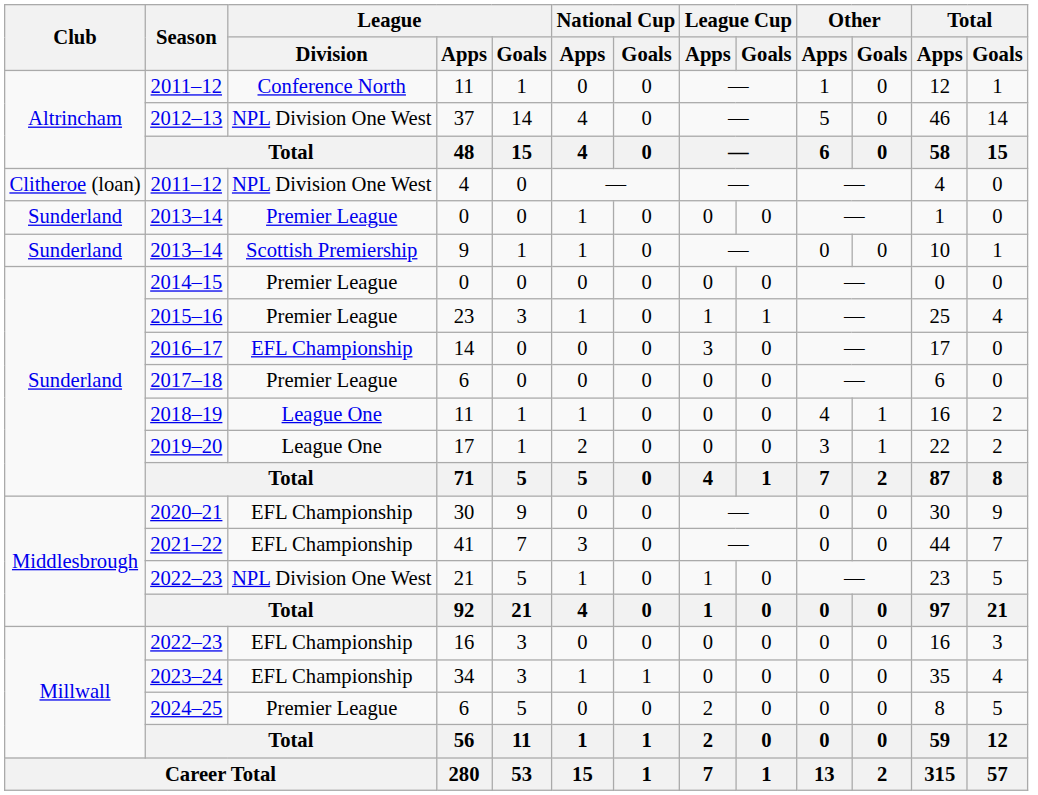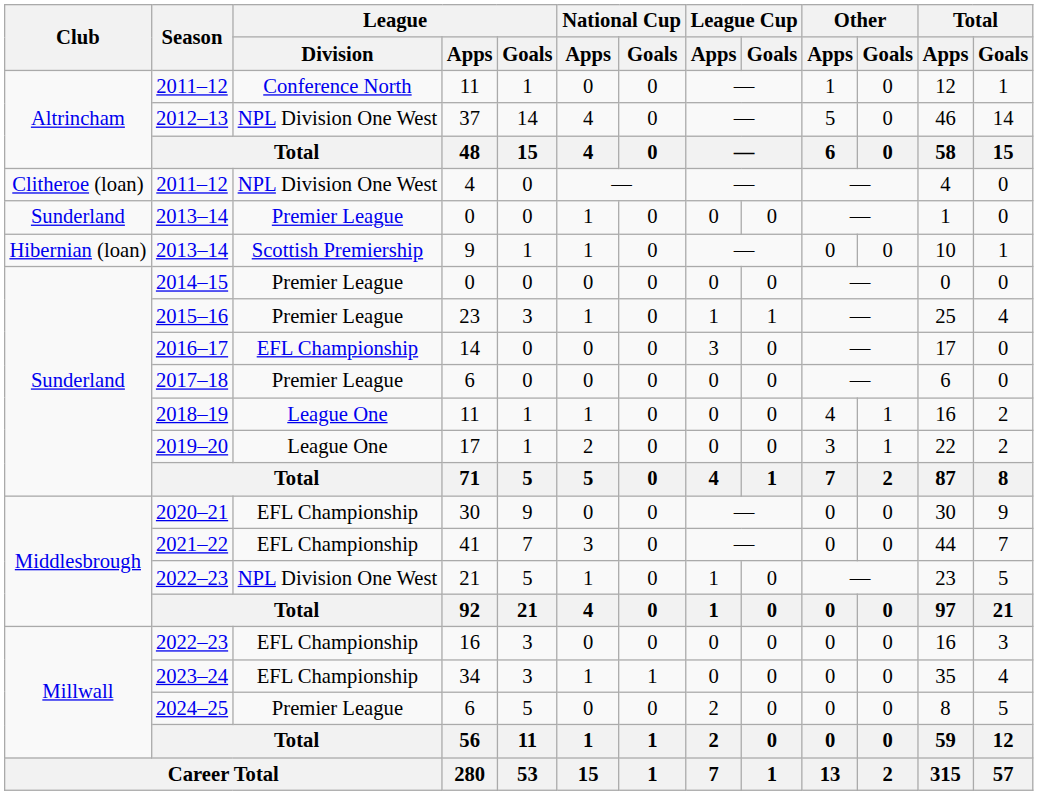 <table class=wikitable style=text-align:center>
 <tr>
 <th rowspan=2>Club</th>
 <th rowspan=2>Season</th>
 <th colspan=3>League</th>
 <th colspan=2>National Cup</th>
 <th colspan=2>League Cup</th>
 <th colspan=2>Other</th>
 <th colspan=2>Total</th>
 </tr>
 <tr>
 <th>Division</th>
 <th>Apps</th>
 <th>Goals</th>
 <th>Apps</th>
 <th>Goals</th>
 <th>Apps</th>
 <th>Goals</th>
 <th>Apps</th>
 <th>Goals</th>
 <th>Apps</th>
 <th>Goals</th>
 </tr>
 <tr>
 <td rowspan=3><a href='#'>Altrincham</a></td>
 <td><a href='#'>2011–12</a></td>
 <td><a href='#'>Conference North</a></td>
 <td>11</td>
 <td>1</td>
 <td>0</td>
 <td>0</td>
 <td colspan=2>—</td>
 <td>1</td>
 <td>0</td>
 <td>12</td>
 <td>1</td>
 </tr>
 <tr>
 <td><a href='#'>2012–13</a></td>
 <td><a href='#'>NPL</a> Division One West</td>
 <td>37</td>
 <td>14</td>
 <td>4</td>
 <td>0</td>
 <td colspan=2>—</td>
 <td>5</td>
 <td>0</td>
 <td>46</td>
 <td>14</td>
 </tr>
 <tr>
 <th colspan=2>Total</th>
 <th>48</th>
 <th>15</th>
 <th>4</th>
 <th>0</th>
 <th colspan=2>—</th>
 <th>6</th>
 <th>0</th>
 <th>58</th>
 <th>15</th>
 </tr>
 <tr>
 <td><a href='#'>Clitheroe</a> (loan)</td>
 <td><a href='#'>2011–12</a></td>
 <td><a href='#'>NPL</a> Division One West</td>
 <td>4</td>
 <td>0</td>
 <td colspan=2>—</td>
 <td colspan=2>—</td>
 <td colspan=2>—</td>
 <td>4</td>
 <td>0</td>
 </tr>
 <tr>
 <td rowspan=1><a href='#'>Sunderland</a></td>
 <td><a href='#'>2013–14</a></td>
 <td><a href='#'>Premier League</a></td>
 <td>0</td>
 <td>0</td>
 <td>1</td>
 <td>0</td>
 <td>0</td>
 <td>0</td>
 <td colspan=2>—</td>
 <td>1</td>
 <td>0</td>
 </tr>
 <tr>
-<td rowspan=1><a href='#'>Sunderland</a></td>
+<td rowspan=1><a href='#'>Hibernian</a> (loan)</td>
 <td><a href='#'>2013–14</a></td>
 <td><a href='#'>Scottish Premiership</a></td>
 <td>9</td>
 <td>1</td>
 <td>1</td>
 <td>0</td>
 <td colspan=2>—</td>
 <td>0</td>
 <td>0</td>
 <td>10</td>
 <td>1</td>
 </tr>
 <tr>
 <td rowspan=7><a href='#'>Sunderland</a></td>
 <td><a href='#'>2014–15</a></td>
 <td>Premier League</td>
 <td>0</td>
 <td>0</td>
 <td>0</td>
 <td>0</td>
 <td>0</td>
 <td>0</td>
 <td colspan=2>—</td>
 <td>0</td>
 <td>0</td>
 </tr>
 <tr>
 <td><a href='#'>2015–16</a></td>
 <td>Premier League</td>
 <td>23</td>
 <td>3</td>
 <td>1</td>
 <td>0</td>
 <td>1</td>
 <td>1</td>
 <td colspan=2>—</td>
 <td>25</td>
 <td>4</td>
 </tr>
 <tr>
 <td><a href='#'>2016–17</a></td>
 <td><a href='#'>EFL Championship</a></td>
 <td>14</td>
 <td>0</td>
 <td>0</td>
 <td>0</td>
 <td>3</td>
 <td>0</td>
 <td colspan=2>—</td>
 <td>17</td>
 <td>0</td>
 </tr>
 <tr>
 <td><a href='#'>2017–18</a></td>
 <td>Premier League</td>
 <td>6</td>
 <td>0</td>
 <td>0</td>
 <td>0</td>
 <td>0</td>
 <td>0</td>
 <td colspan=2>—</td>
 <td>6</td>
 <td>0</td>
 </tr>
 <tr>
 <td><a href='#'>2018–19</a></td>
 <td><a href='#'>League One</a></td>
 <td>11</td>
 <td>1</td>
 <td>1</td>
 <td>0</td>
 <td>0</td>
 <td>0</td>
 <td>4</td>
 <td>1</td>
 <td>16</td>
 <td>2</td>
 </tr>
 <tr>
 <td><a href='#'>2019–20</a></td>
 <td>League One</td>
 <td>17</td>
 <td>1</td>
 <td>2</td>
 <td>0</td>
 <td>0</td>
 <td>0</td>
 <td>3</td>
 <td>1</td>
 <td>22</td>
 <td>2</td>
 </tr>
 <tr>
 <th colspan=2>Total</th>
 <th>71</th>
 <th>5</th>
 <th>5</th>
 <th>0</th>
 <th>4</th>
 <th>1</th>
 <th>7</th>
 <th>2</th>
 <th>87</th>
 <th>8</th>
 </tr>
 <tr>
 <td rowspan=4><a href='#'>Middlesbrough</a></td>
 <td><a href='#'>2020–21</a></td>
 <td>EFL Championship</td>
 <td>30</td>
 <td>9</td>
 <td>0</td>
 <td>0</td>
 <td colspan=2>—</td>
 <td>0</td>
 <td>0</td>
 <td>30</td>
 <td>9</td>
 </tr>
 <tr>
 <td><a href='#'>2021–22</a></td>
 <td>EFL Championship</td>
 <td>41</td>
 <td>7</td>
 <td>3</td>
 <td>0</td>
 <td colspan=2>—</td>
 <td>0</td>
 <td>0</td>
 <td>44</td>
 <td>7</td>
 </tr>
 <tr>
 <td><a href='#'>2022–23</a></td>
 <td><a href='#'>NPL</a> Division One West</td>
 <td>21</td>
 <td>5</td>
 <td>1</td>
 <td>0</td>
 <td>1</td>
 <td>0</td>
 <td colspan=2>—</td>
 <td>23</td>
 <td>5</td>
 </tr>
 <tr>
 <th colspan=2>Total</th>
 <th>92</th>
 <th>21</th>
 <th>4</th>
 <th>0</th>
 <th>1</th>
 <th>0</th>
 <th>0</th>
 <th>0</th>
 <th>97</th>
 <th>21</th>
 </tr>
 <tr>
 <td rowspan="4"><a href='#'>Millwall</a></td>
 <td><a href='#'>2022–23</a></td>
 <td>EFL Championship</td>
 <td>16</td>
 <td>3</td>
 <td>0</td>
 <td>0</td>
 <td>0</td>
 <td>0</td>
 <td>0</td>
 <td>0</td>
 <td>16</td>
 <td>3</td>
 </tr>
 <tr>
 <td><a href='#'>2023–24</a></td>
 <td>EFL Championship</td>
 <td>34</td>
 <td>3</td>
 <td>1</td>
 <td>1</td>
 <td>0</td>
 <td>0</td>
 <td>0</td>
 <td>0</td>
 <td>35</td>
 <td>4</td>
 </tr>
 <tr>
 <td><a href='#'>2024–25</a></td>
 <td>Premier League</td>
 <td>6</td>
 <td>5</td>
 <td>0</td>
 <td>0</td>
 <td>2</td>
 <td>0</td>
 <td>0</td>
 <td>0</td>
 <td>8</td>
 <td>5</td>
 </tr>
 <tr>
 <th colspan="2">Total</th>
 <th>56</th>
 <th>11</th>
 <th>1</th>
 <th>1</th>
 <th>2</th>
 <th>0</th>
 <th>0</th>
 <th>0</th>
 <th>59</th>
 <th>12</th>
 </tr>
 <tr>
 <th colspan="3">Career Total</th>
 <th>280</th>
 <th>53</th>
 <th>15</th>
 <th>1</th>
 <th>7</th>
 <th>1</th>
 <th>13</th>
 <th>2</th>
 <th>315</th>
 <th>57</th>
 </tr>
 </table>
